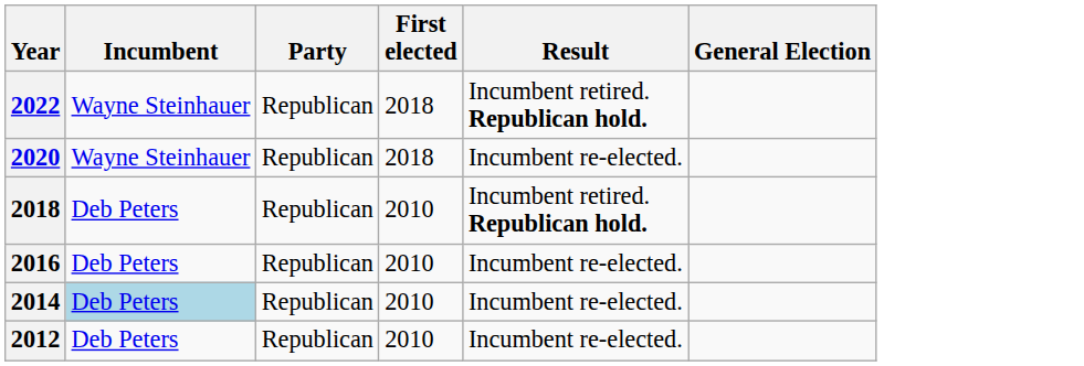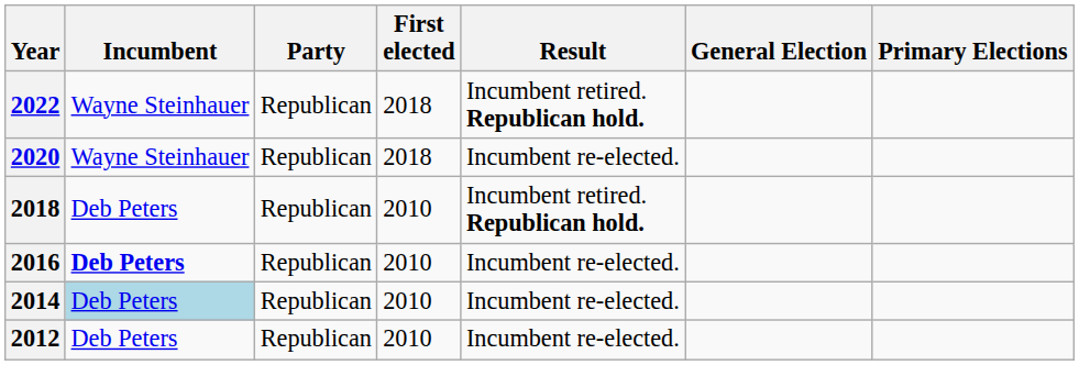 <table class=wikitable>
 <tr valign=bottom>
 <th>Year</th>
 <th>Incumbent</th>
 <th>Party</th>
 <th>First<br>elected</th>
 <th>Result</th>
 <th>General Election</th>
+<th>Primary Elections</th>
 </tr>
 <tr>
 <th><a href='#'>2022</a></th>
 <td><a href='#'>Wayne Steinhauer</a></td>
 <td>Republican</td>
 <td>2018</td>
 <td>Incumbent retired.<br><strong>Republican hold.</strong></td>
+<td nowrap></td>
 <td nowrap></td>
 </tr>
 <tr>
 <th><a href='#'>2020</a></th>
 <td><a href='#'>Wayne Steinhauer</a></td>
 <td>Republican</td>
 <td>2018</td>
 <td>Incumbent re-elected.</td>
 <td nowrap></td>
+<td></td>
 </tr>
 <tr>
 <th>2018</th>
 <td><a href='#'>Deb Peters</a></td>
 <td>Republican</td>
 <td>2010</td>
 <td>Incumbent retired.<br><strong>Republican hold.</strong></td>
 <td nowrap></td>
+<td nowrap></td>
 </tr>
 <tr>
 <th>2016</th>
-<td><a href='#'>Deb Peters</a></td>
+<td><strong><a href='#'>Deb Peters</a></strong></td>
 <td>Republican</td>
 <td>2010</td>
 <td>Incumbent re-elected.</td>
+<td nowrap></td>
 <td nowrap></td>
 </tr>
 <tr>
 <th>2014</th>
 <td style="background: lightblue;"><a href='#'>Deb Peters</a></td>
 <td>Republican</td>
 <td>2010</td>
 <td>Incumbent re-elected.</td>
 <td nowrap></td>
+<td></td>
 </tr>
 <tr>
 <th>2012</th>
 <td><a href='#'>Deb Peters</a></td>
 <td>Republican</td>
 <td>2010</td>
 <td>Incumbent re-elected.</td>
 <td nowrap></td>
+<td nowrap></td>
 </tr>
 </table>
